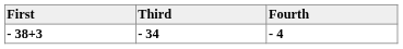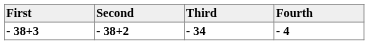 <table border=1 cellpadding=2 cellspacing=0 width=75% style="border-collapse:collapse">
 <tr align=left style="background:#efefef;">
 <th width=20%>First</th>
+<th width=20%>Second</th>
 <th width=20%>Third</th>
 <th width=20%>Fourth</th>
 </tr>
 <tr align=left>
 <td valign=top><strong> - 38+3</strong></td>
+<td valign=top><strong> - 38+2</strong></td>
 <td valign=top><strong> - 34</strong></td>
 <td valign=top><strong> - 4</strong></td>
 </tr>
 </table>
